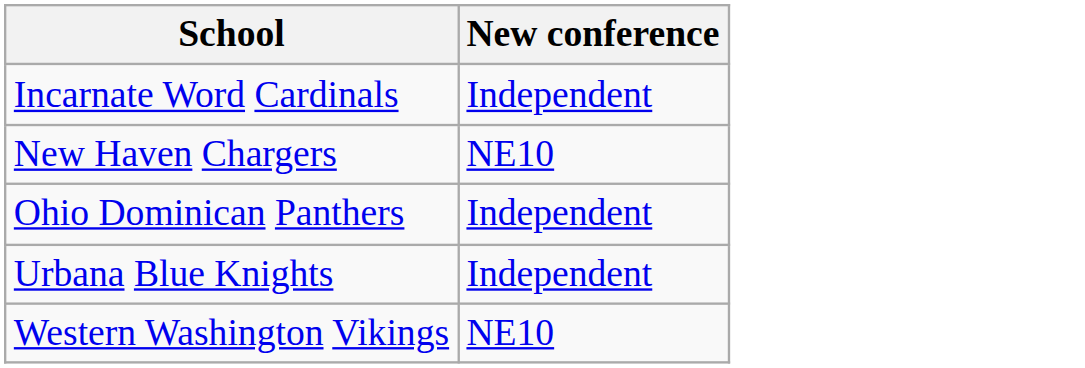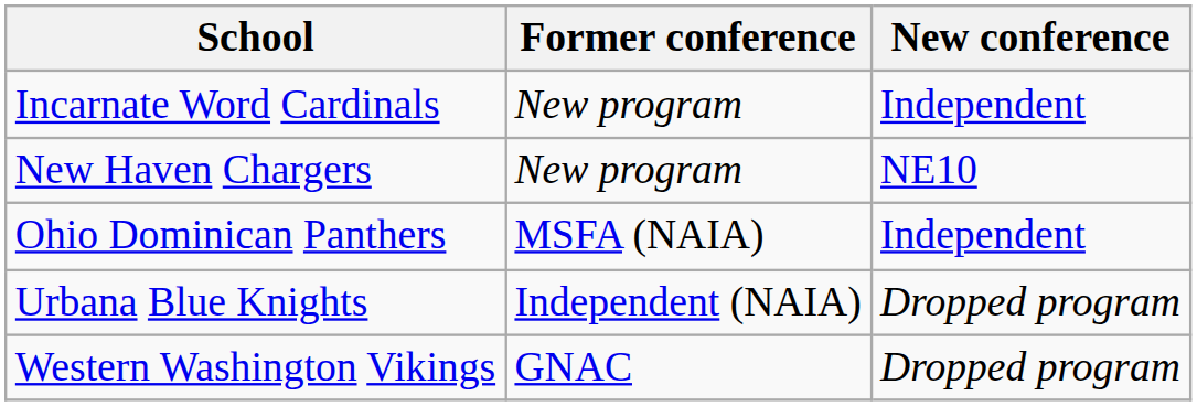 <table class="wikitable sortable">
 <tr>
 <th>School</th>
+<th>Former conference</th>
 <th>New conference</th>
 </tr>
 <tr>
 <td><a href='#'>Incarnate Word</a> <a href='#'>Cardinals</a></td>
+<td><em>New program</em></td>
 <td><a href='#'>Independent</a></td>
 </tr>
 <tr>
 <td><a href='#'>New Haven</a> <a href='#'>Chargers</a></td>
+<td><em>New program</em></td>
 <td><a href='#'>NE10</a></td>
 </tr>
 <tr>
 <td><a href='#'>Ohio Dominican</a> <a href='#'>Panthers</a></td>
+<td><a href='#'>MSFA</a> (NAIA)</td>
 <td><a href='#'>Independent</a></td>
 </tr>
 <tr>
 <td><a href='#'>Urbana</a> <a href='#'>Blue Knights</a></td>
-<td><a href='#'>Independent</a></td>
+<td><a href='#'>Independent</a> (NAIA)</td>
+<td><em>Dropped program</em></td>
 </tr>
 <tr>
 <td><a href='#'>Western Washington</a> <a href='#'>Vikings</a></td>
-<td><a href='#'>NE10</a></td>
+<td><a href='#'>GNAC</a></td>
+<td><em>Dropped program</em></td>
 </tr>
 </table>
